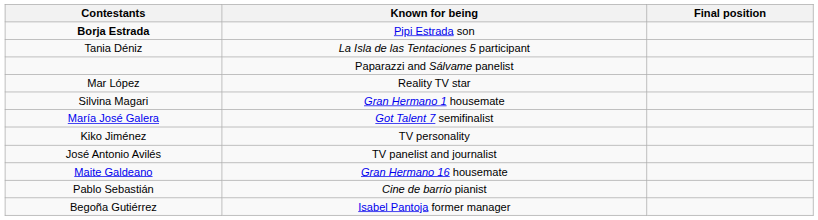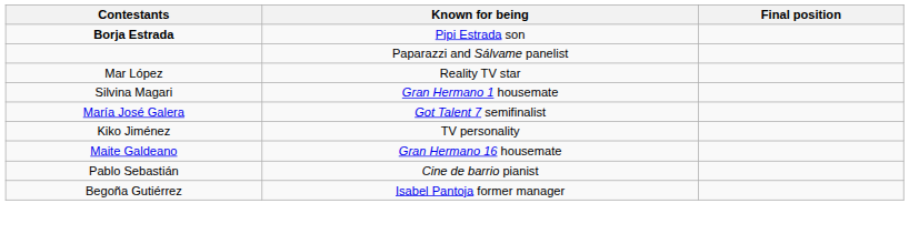 <table class="wikitable" style="margin:auto; text-align:center; width:70%; font-size:95%;">
 <tr>
 <th>Contestants</th>
 <th>Known for being</th>
 <th>Final position</th>
 </tr>
 <tr>
 <td><strong>Borja Estrada</strong></td>
 <td><a href='#'>Pipi Estrada</a> son</td>
-<td></td>
-</tr>
-<tr>
-<td>Tania Déniz</td>
-<td><em>La Isla de las Tentaciones 5</em> participant</td>
 <td></td>
 </tr>
 <tr>
 <td></td>
 <td>Paparazzi and <em>Sálvame</em> panelist</td>
 <td></td>
 </tr>
 <tr>
 <td>Mar López</td>
 <td>Reality TV star</td>
 <td></td>
 </tr>
 <tr>
 <td>Silvina Magari</td>
 <td><em><a href='#'>Gran Hermano 1</a></em> housemate</td>
 <td></td>
 </tr>
 <tr>
 <td><a href='#'>María José Galera</a></td>
 <td><em><a href='#'>Got Talent 7</a></em> semifinalist</td>
 <td></td>
 </tr>
 <tr>
 <td>Kiko Jiménez</td>
 <td>TV personality</td>
 <td></td>
 </tr>
 <tr>
-<td>José Antonio Avilés</td>
-<td>TV panelist and journalist</td>
-<td></td>
-</tr>
-<tr>
 <td><a href='#'>Maite Galdeano</a></td>
 <td><em><a href='#'>Gran Hermano 16</a></em> housemate</td>
 <td></td>
 </tr>
 <tr>
 <td>Pablo Sebastián</td>
 <td><em>Cine de barrio</em> pianist</td>
 <td></td>
 </tr>
 <tr>
 <td>Begoña Gutiérrez</td>
 <td><a href='#'>Isabel Pantoja</a> former manager</td>
 <td></td>
 </tr>
 </table>
